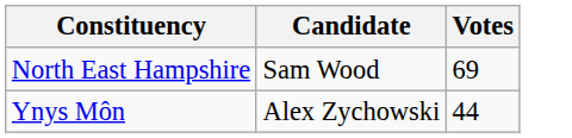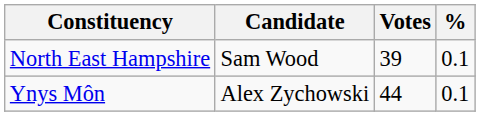 <table class="wikitable">
 <tr>
 <th>Constituency</th>
 <th>Candidate</th>
 <th>Votes</th>
+<th>%</th>
 </tr>
 <tr>
 <td><a href='#'>North East Hampshire</a></td>
 <td>Sam Wood</td>
-<td>69</td>
+<td>39</td>
+<td>0.1</td>
 </tr>
 <tr>
 <td><a href='#'>Ynys Môn</a></td>
 <td>Alex Zychowski</td>
 <td>44</td>
+<td>0.1</td>
 </tr>
 </table>
